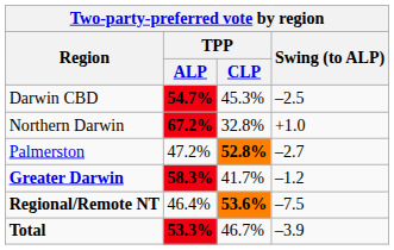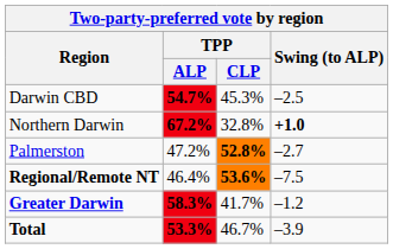 <table class="wikitable sortable">
 <tr>
 <th colspan="4"><a href='#'>Two-party-preferred vote</a> by region</th>
 </tr>
 <tr>
 <th rowspan="2">Region</th>
 <th colspan="2">TPP</th>
 <th rowspan="2">Swing (to ALP)</th>
 </tr>
 <tr>
 <th><a href='#'>ALP</a></th>
 <th><a href='#'>CLP</a></th>
 </tr>
 <tr>
 <td>Darwin CBD</td>
 <th style="background:#f00011"><strong>54.7%</strong></th>
 <td>45.3%</td>
 <td>–2.5</td>
 </tr>
 <tr>
 <td>Northern Darwin</td>
 <th style="background:#f00011"><strong>67.2%</strong></th>
 <td>32.8%</td>
-<td>+1.0</td>
+<td><strong>+1.0</strong></td>
 </tr>
 <tr>
 <td><a href='#'>Palmerston</a></td>
 <td>47.2%</td>
 <th style="background:#ff7f00"><strong>52.8%</strong></th>
 <td>–2.7</td>
 </tr>
 <tr>
+<td><strong>Regional/Remote NT</strong></td>
+<td>46.4%</td>
+<th style="background:#ff7f00"><strong>53.6%</strong></th>
+<td>–7.5</td>
+</tr>
+<tr>
 <td><strong><a href='#'>Greater Darwin</a></strong></td>
 <th style="background:#f00011"><strong>58.3%</strong></th>
 <td>41.7%</td>
 <td>–1.2</td>
-</tr>
-<tr>
-<td><strong>Regional/Remote NT</strong></td>
-<td>46.4%</td>
-<th style="background:#ff7f00"><strong>53.6%</strong></th>
-<td>–7.5</td>
 </tr>
 <tr>
 <td><strong>Total</strong></td>
 <th style="background:#f00011"><strong>53.3%</strong></th>
 <td>46.7%</td>
 <td>–3.9</td>
 </tr>
 </table>
